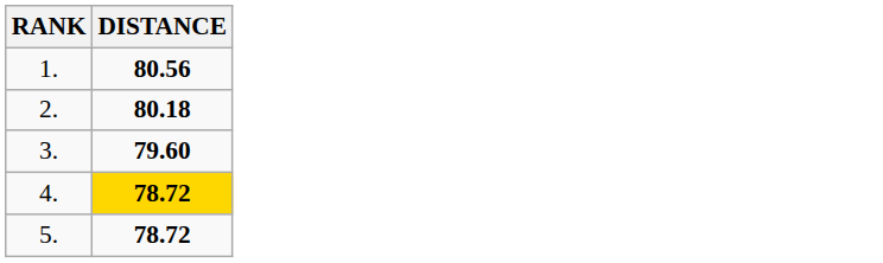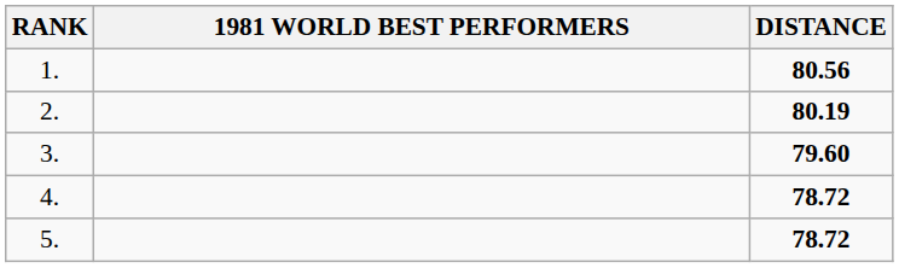 <table class="wikitable" style="border-collapse: collapse; font-size: 90%;">
 <tr>
 <th>RANK</th>
+<th align="center" style="width: 25em">1981 WORLD BEST PERFORMERS</th>
 <th align="center" style="width: 5em">DISTANCE</th>
 </tr>
 <tr>
 <td align="center">1.</td>
+<td></td>
 <td align="center"><strong>80.56</strong></td>
 </tr>
 <tr>
 <td align="center">2.</td>
-<td align="center"><strong>80.18</strong></td>
+<td></td>
+<td align="center"><strong>80.19</strong></td>
 </tr>
 <tr>
 <td align="center">3.</td>
+<td></td>
 <td align="center"><strong>79.60</strong></td>
 </tr>
 <tr>
 <td align="center">4.</td>
-<td align="center" style="background: gold;"><strong>78.72</strong></td>
+<td></td>
+<td align="center"><strong>78.72</strong></td>
 </tr>
 <tr>
 <td align="center">5.</td>
+<td></td>
 <td align="center"><strong>78.72</strong></td>
 </tr>
 </table>
